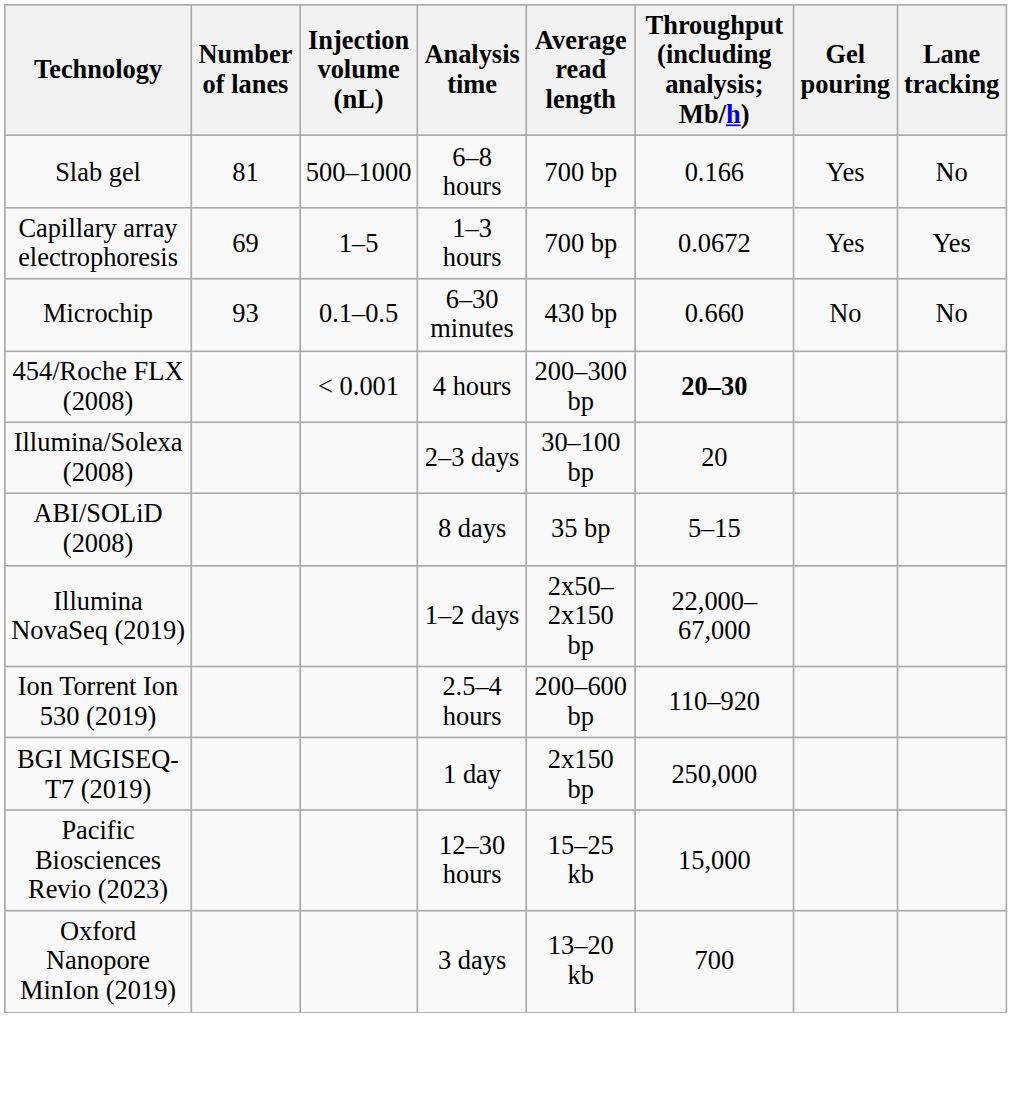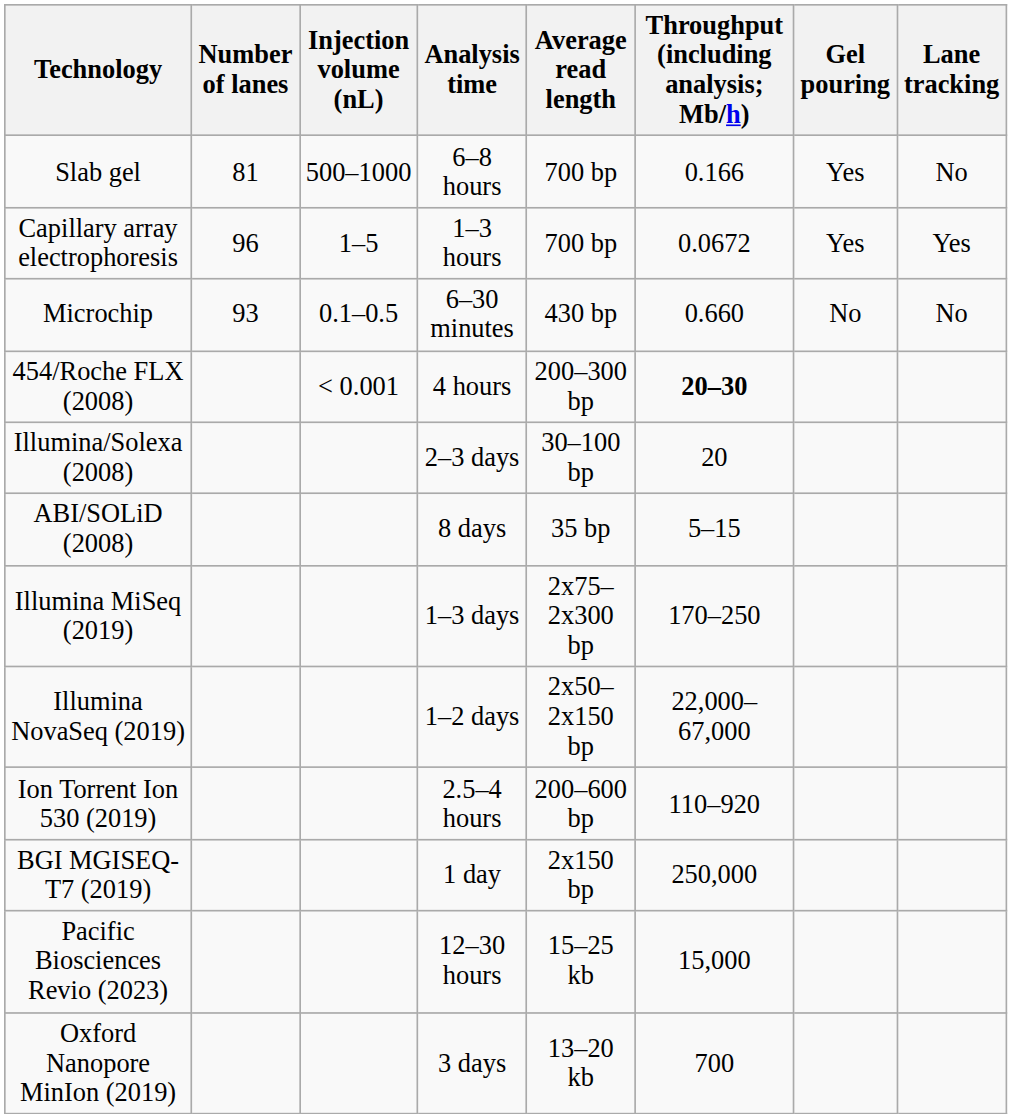 <table class="wikitable sortable" style="text-align: center;">
 <tr>
 <th>Technology</th>
 <th>Number of lanes</th>
 <th>Injection volume (nL)</th>
 <th>Analysis time</th>
 <th>Average read length</th>
 <th data-sort-type="text">Throughput (including analysis; Mb/<a href='#'>h</a>)</th>
 <th>Gel pouring</th>
 <th>Lane tracking</th>
 </tr>
 <tr>
 <td>Slab gel</td>
 <td>81</td>
 <td>500–1000</td>
 <td>6–8 hours</td>
 <td>700 bp</td>
 <td>0.166</td>
 <td>Yes</td>
 <td>No</td>
 </tr>
 <tr>
 <td>Capillary array electrophoresis</td>
-<td>69</td>
+<td>96</td>
 <td>1–5</td>
 <td>1–3 hours</td>
 <td>700 bp</td>
 <td>0.0672</td>
 <td>Yes</td>
 <td>Yes</td>
 </tr>
 <tr>
 <td>Microchip</td>
 <td>93</td>
 <td>0.1–0.5</td>
 <td>6–30 minutes</td>
 <td>430 bp</td>
 <td>0.660</td>
 <td>No</td>
 <td>No</td>
 </tr>
 <tr>
 <td>454/Roche FLX (2008)</td>
 <td></td>
 <td>< 0.001</td>
 <td>4 hours</td>
 <td>200–300 bp</td>
 <td><strong>20–30</strong></td>
 <td></td>
 <td></td>
 </tr>
 <tr>
 <td>Illumina/Solexa (2008)</td>
 <td></td>
 <td></td>
 <td>2–3 days</td>
 <td>30–100 bp</td>
 <td>20</td>
 <td></td>
 <td></td>
 </tr>
 <tr>
 <td>ABI/SOLiD (2008)</td>
 <td></td>
 <td></td>
 <td>8 days</td>
 <td>35 bp</td>
 <td>5–15</td>
+<td></td>
+<td></td>
+</tr>
+<tr>
+<td>Illumina MiSeq (2019)</td>
+<td></td>
+<td></td>
+<td>1–3 days</td>
+<td>2x75–2x300 bp</td>
+<td>170–250</td>
 <td></td>
 <td></td>
 </tr>
 <tr>
 <td>Illumina NovaSeq (2019)</td>
 <td></td>
 <td></td>
 <td>1–2 days</td>
 <td>2x50–2x150 bp</td>
 <td>22,000–67,000</td>
 <td></td>
 <td></td>
 </tr>
 <tr>
 <td>Ion Torrent Ion 530 (2019)</td>
 <td></td>
 <td></td>
 <td>2.5–4 hours</td>
 <td>200–600 bp</td>
 <td>110–920</td>
 <td></td>
 <td></td>
 </tr>
 <tr>
 <td>BGI MGISEQ-T7 (2019)</td>
 <td></td>
 <td></td>
 <td>1 day</td>
 <td>2x150 bp</td>
 <td>250,000</td>
 <td></td>
 <td></td>
 </tr>
 <tr>
 <td>Pacific Biosciences Revio (2023)</td>
 <td></td>
 <td></td>
 <td>12–30 hours</td>
 <td>15–25 kb</td>
 <td>15,000</td>
 <td></td>
 <td></td>
 </tr>
 <tr>
 <td>Oxford Nanopore MinIon (2019)</td>
 <td></td>
 <td></td>
 <td>3 days</td>
 <td>13–20 kb</td>
 <td>700</td>
 <td></td>
 <td></td>
 </tr>
 </table>
